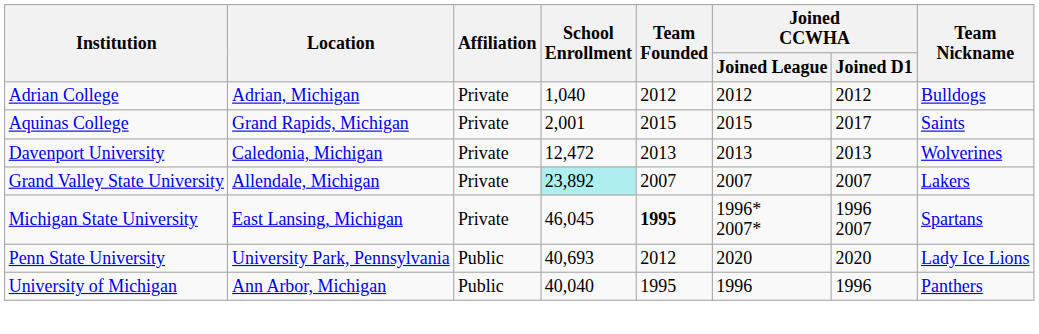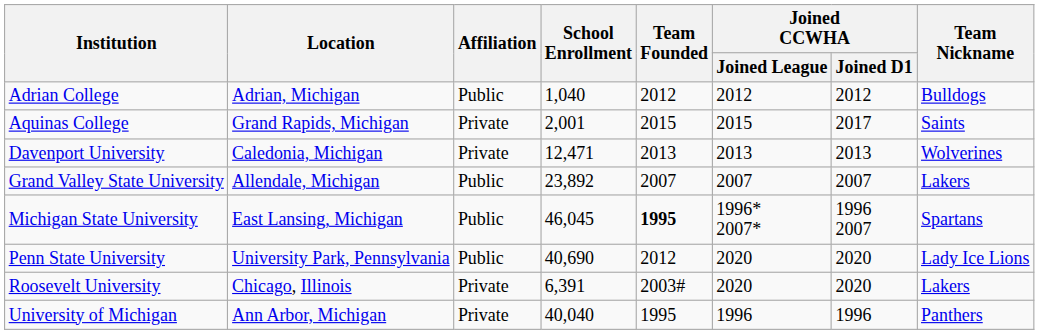 <table class="wikitable">
 <tr>
 <th rowspan="2">Institution</th>
 <th rowspan="2">Location</th>
 <th rowspan="2">Affiliation</th>
 <th rowspan="2">School<br>Enrollment</th>
 <th rowspan="2">Team<br>Founded</th>
 <th colspan="2">Joined<br>CCWHA</th>
 <th rowspan="2">Team<br>Nickname</th>
 </tr>
 <tr>
 <th>Joined League</th>
 <th>Joined D1</th>
 </tr>
 <tr>
 <td><a href='#'>Adrian College</a></td>
 <td><a href='#'>Adrian, Michigan</a></td>
-<td>Private</td>
+<td>Public</td>
 <td>1,040</td>
 <td>2012</td>
 <td>2012</td>
 <td>2012</td>
 <td><a href='#'>Bulldogs</a></td>
 </tr>
 <tr>
 <td><a href='#'>Aquinas College</a></td>
 <td><a href='#'>Grand Rapids, Michigan</a></td>
 <td>Private</td>
 <td>2,001</td>
 <td>2015</td>
 <td>2015</td>
 <td>2017</td>
 <td><a href='#'>Saints</a></td>
 </tr>
 <tr>
 <td><a href='#'>Davenport University</a></td>
 <td><a href='#'>Caledonia, Michigan</a></td>
 <td>Private</td>
-<td>12,472</td>
+<td>12,471</td>
 <td>2013</td>
 <td>2013</td>
 <td>2013</td>
 <td><a href='#'>Wolverines</a></td>
 </tr>
 <tr>
 <td><a href='#'>Grand Valley State University</a></td>
 <td><a href='#'>Allendale, Michigan</a></td>
-<td>Private</td>
-<td style="background: paleturquoise;">23,892</td>
+<td>Public</td>
+<td>23,892</td>
 <td>2007</td>
 <td>2007</td>
 <td>2007</td>
 <td><a href='#'>Lakers</a></td>
 </tr>
 <tr>
 <td><a href='#'>Michigan State University</a></td>
 <td><a href='#'>East Lansing, Michigan</a></td>
-<td>Private</td>
+<td>Public</td>
 <td>46,045</td>
 <td><strong>1995</strong></td>
 <td>1996*<br>2007*</td>
 <td>1996<br>2007</td>
 <td><a href='#'>Spartans</a></td>
 </tr>
 <tr>
 <td><a href='#'>Penn State University</a></td>
 <td><a href='#'>University Park, Pennsylvania</a></td>
 <td>Public</td>
-<td>40,693</td>
+<td>40,690</td>
 <td>2012</td>
 <td>2020</td>
 <td>2020</td>
 <td><a href='#'>Lady Ice Lions</a></td>
 </tr>
 <tr>
+<td><a href='#'>Roosevelt University</a></td>
+<td><a href='#'>Chicago</a>, <a href='#'>Illinois</a></td>
+<td>Private</td>
+<td>6,391</td>
+<td>2003#</td>
+<td>2020</td>
+<td>2020</td>
+<td><a href='#'>Lakers</a></td>
+</tr>
+<tr>
 <td><a href='#'>University of Michigan</a></td>
 <td><a href='#'>Ann Arbor, Michigan</a></td>
-<td>Public</td>
+<td>Private</td>
 <td>40,040</td>
 <td>1995</td>
 <td>1996</td>
 <td>1996</td>
 <td><a href='#'>Panthers</a></td>
 </tr>
 </table>
